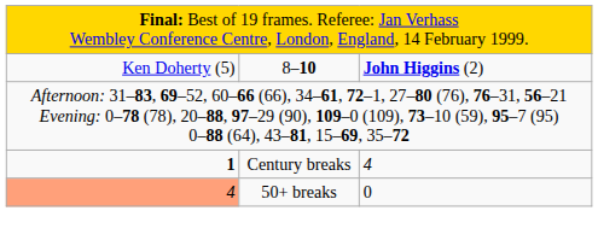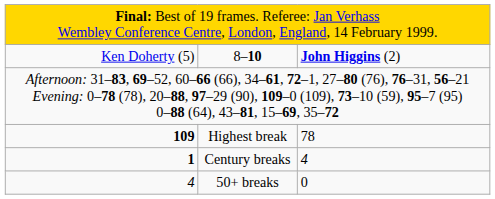 <table class="wikitable" style="font-size: 95%; margin: 1em auto 1em auto;">
 <tr>
 <td colspan="3" align="center" bgcolor="#ffd700"><strong>Final:</strong> Best of 19 frames. Referee: <a href='#'>Jan Verhass</a> <br><a href='#'>Wembley Conference Centre</a>, <a href='#'>London</a>, <a href='#'>England</a>, 14 February 1999.</td>
 </tr>
 <tr>
 <td width="200" align="right"><a href='#'>Ken Doherty</a> (5)<br></td>
 <td width="100" align="center">8–<strong>10</strong></td>
 <td width="200"><strong><a href='#'>John Higgins</a></strong> (2)<br></td>
 </tr>
 <tr>
 <td colspan="3" align="center" style="font-size: 100%"><em>Afternoon:</em> 31–<strong>83</strong>, <strong>69</strong>–52, 60–<strong>66</strong> (66), 34–<strong>61</strong>, <strong>72</strong>–1, 27–<strong>80</strong> (76), <strong>76</strong>–31, <strong>56</strong>–21<br><em>Evening:</em> 0–<strong>78</strong> (78), 20–<strong>88</strong>, <strong>97</strong>–29 (90), <strong>109</strong>–0 (109), <strong>73</strong>–10 (59), <strong>95</strong>–7 (95)<br>0–<strong>88</strong> (64), 43–<strong>81</strong>, 15–<strong>69</strong>, 35–<strong>72</strong></td>
 </tr>
 <tr>
+<td align="right"><strong>109</strong></td>
+<td align="center">Highest break</td>
+<td>78</td>
+</tr>
+<tr>
 <td align="right"><strong>1</strong></td>
 <td align="center">Century breaks</td>
 <td><em>4</em></td>
 </tr>
 <tr>
-<td align="right" style="background: lightsalmon;"><em>4</em></td>
+<td align="right"><em>4</em></td>
 <td align="center">50+ breaks</td>
 <td>0</td>
 </tr>
 </table>
